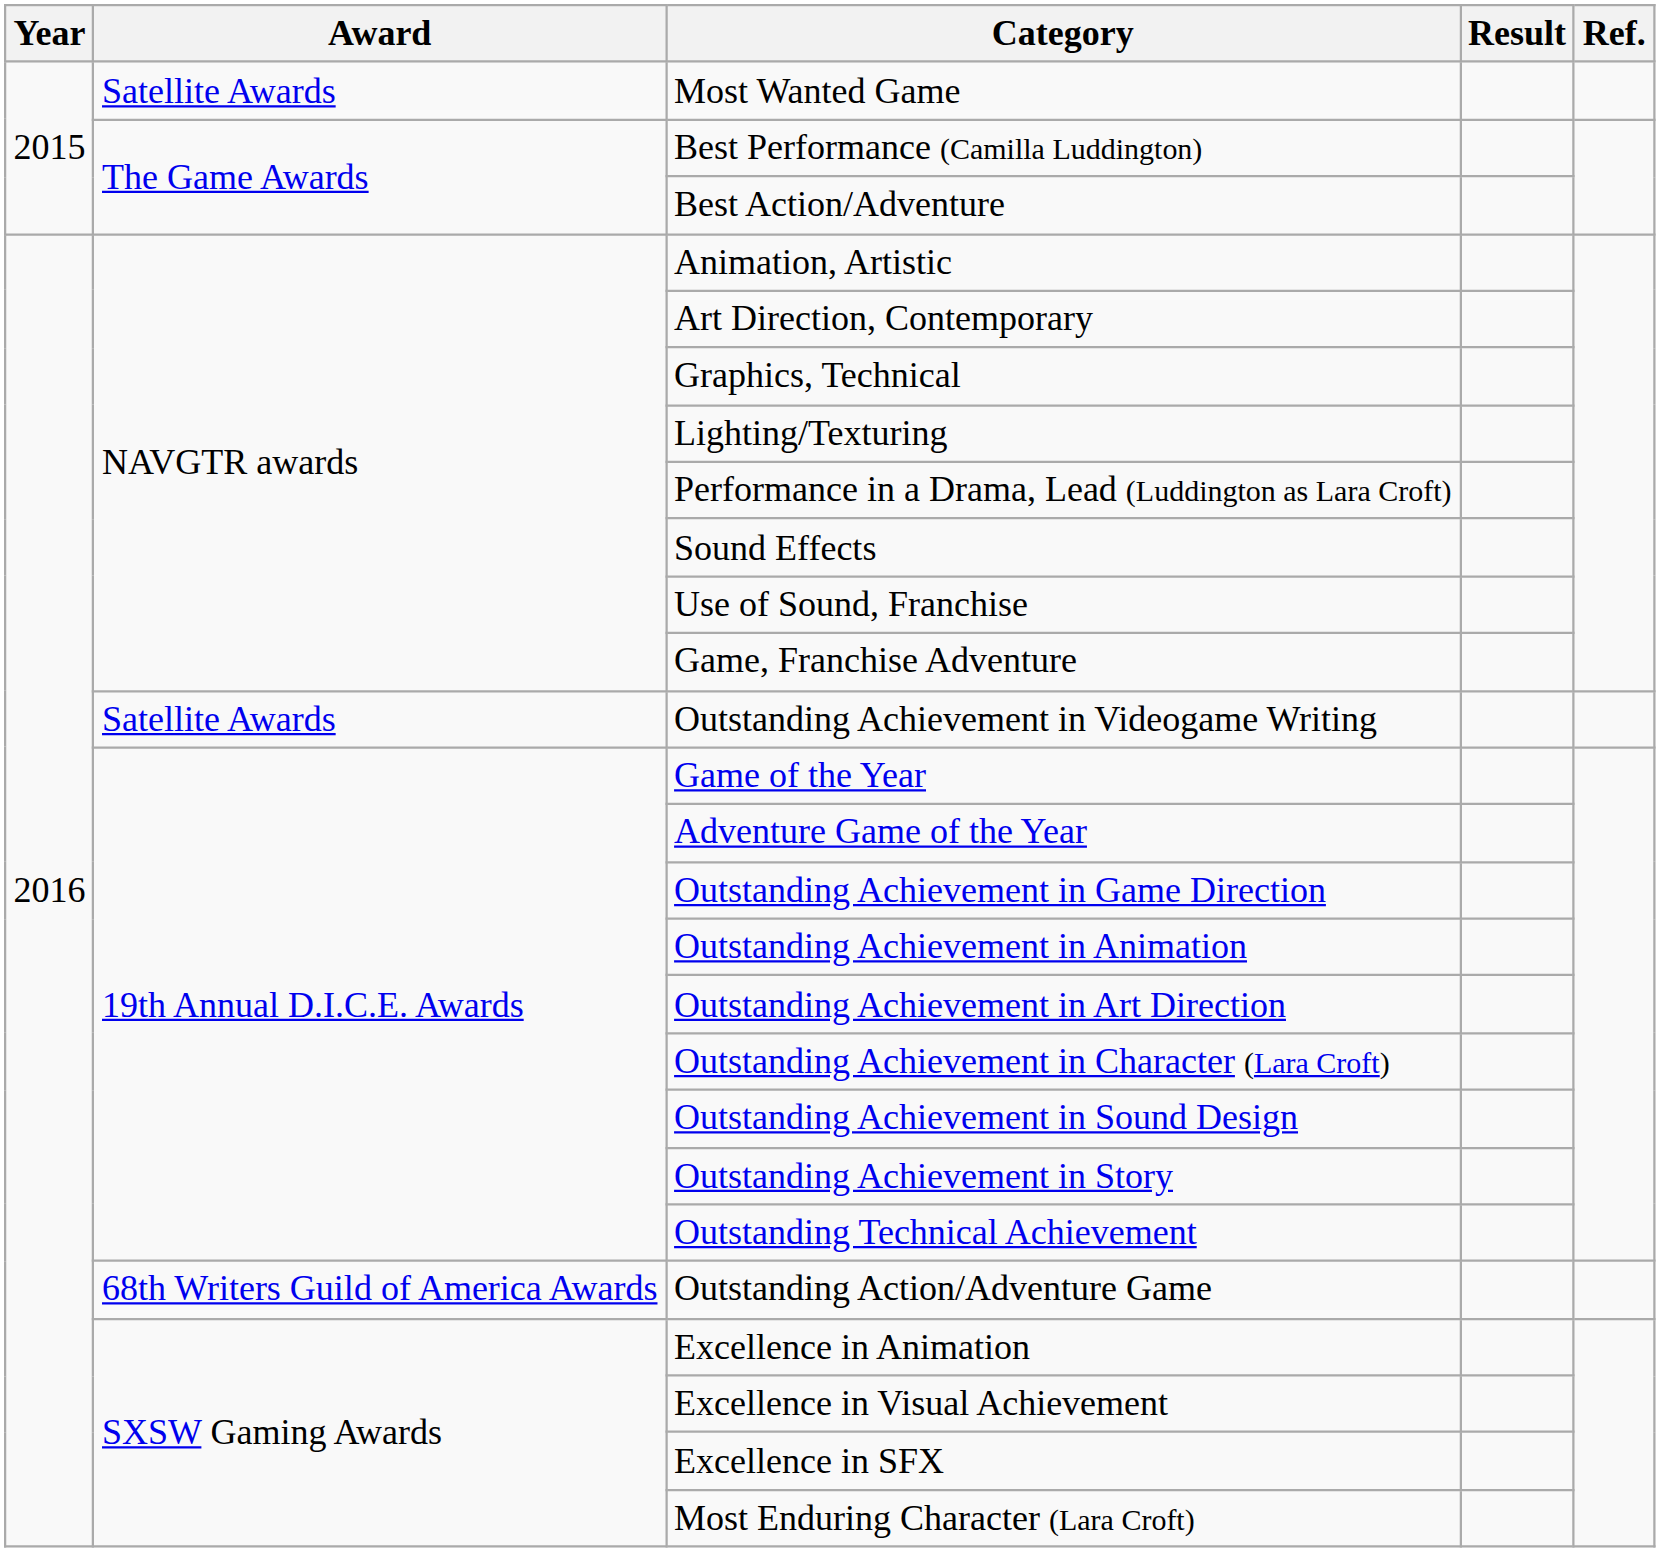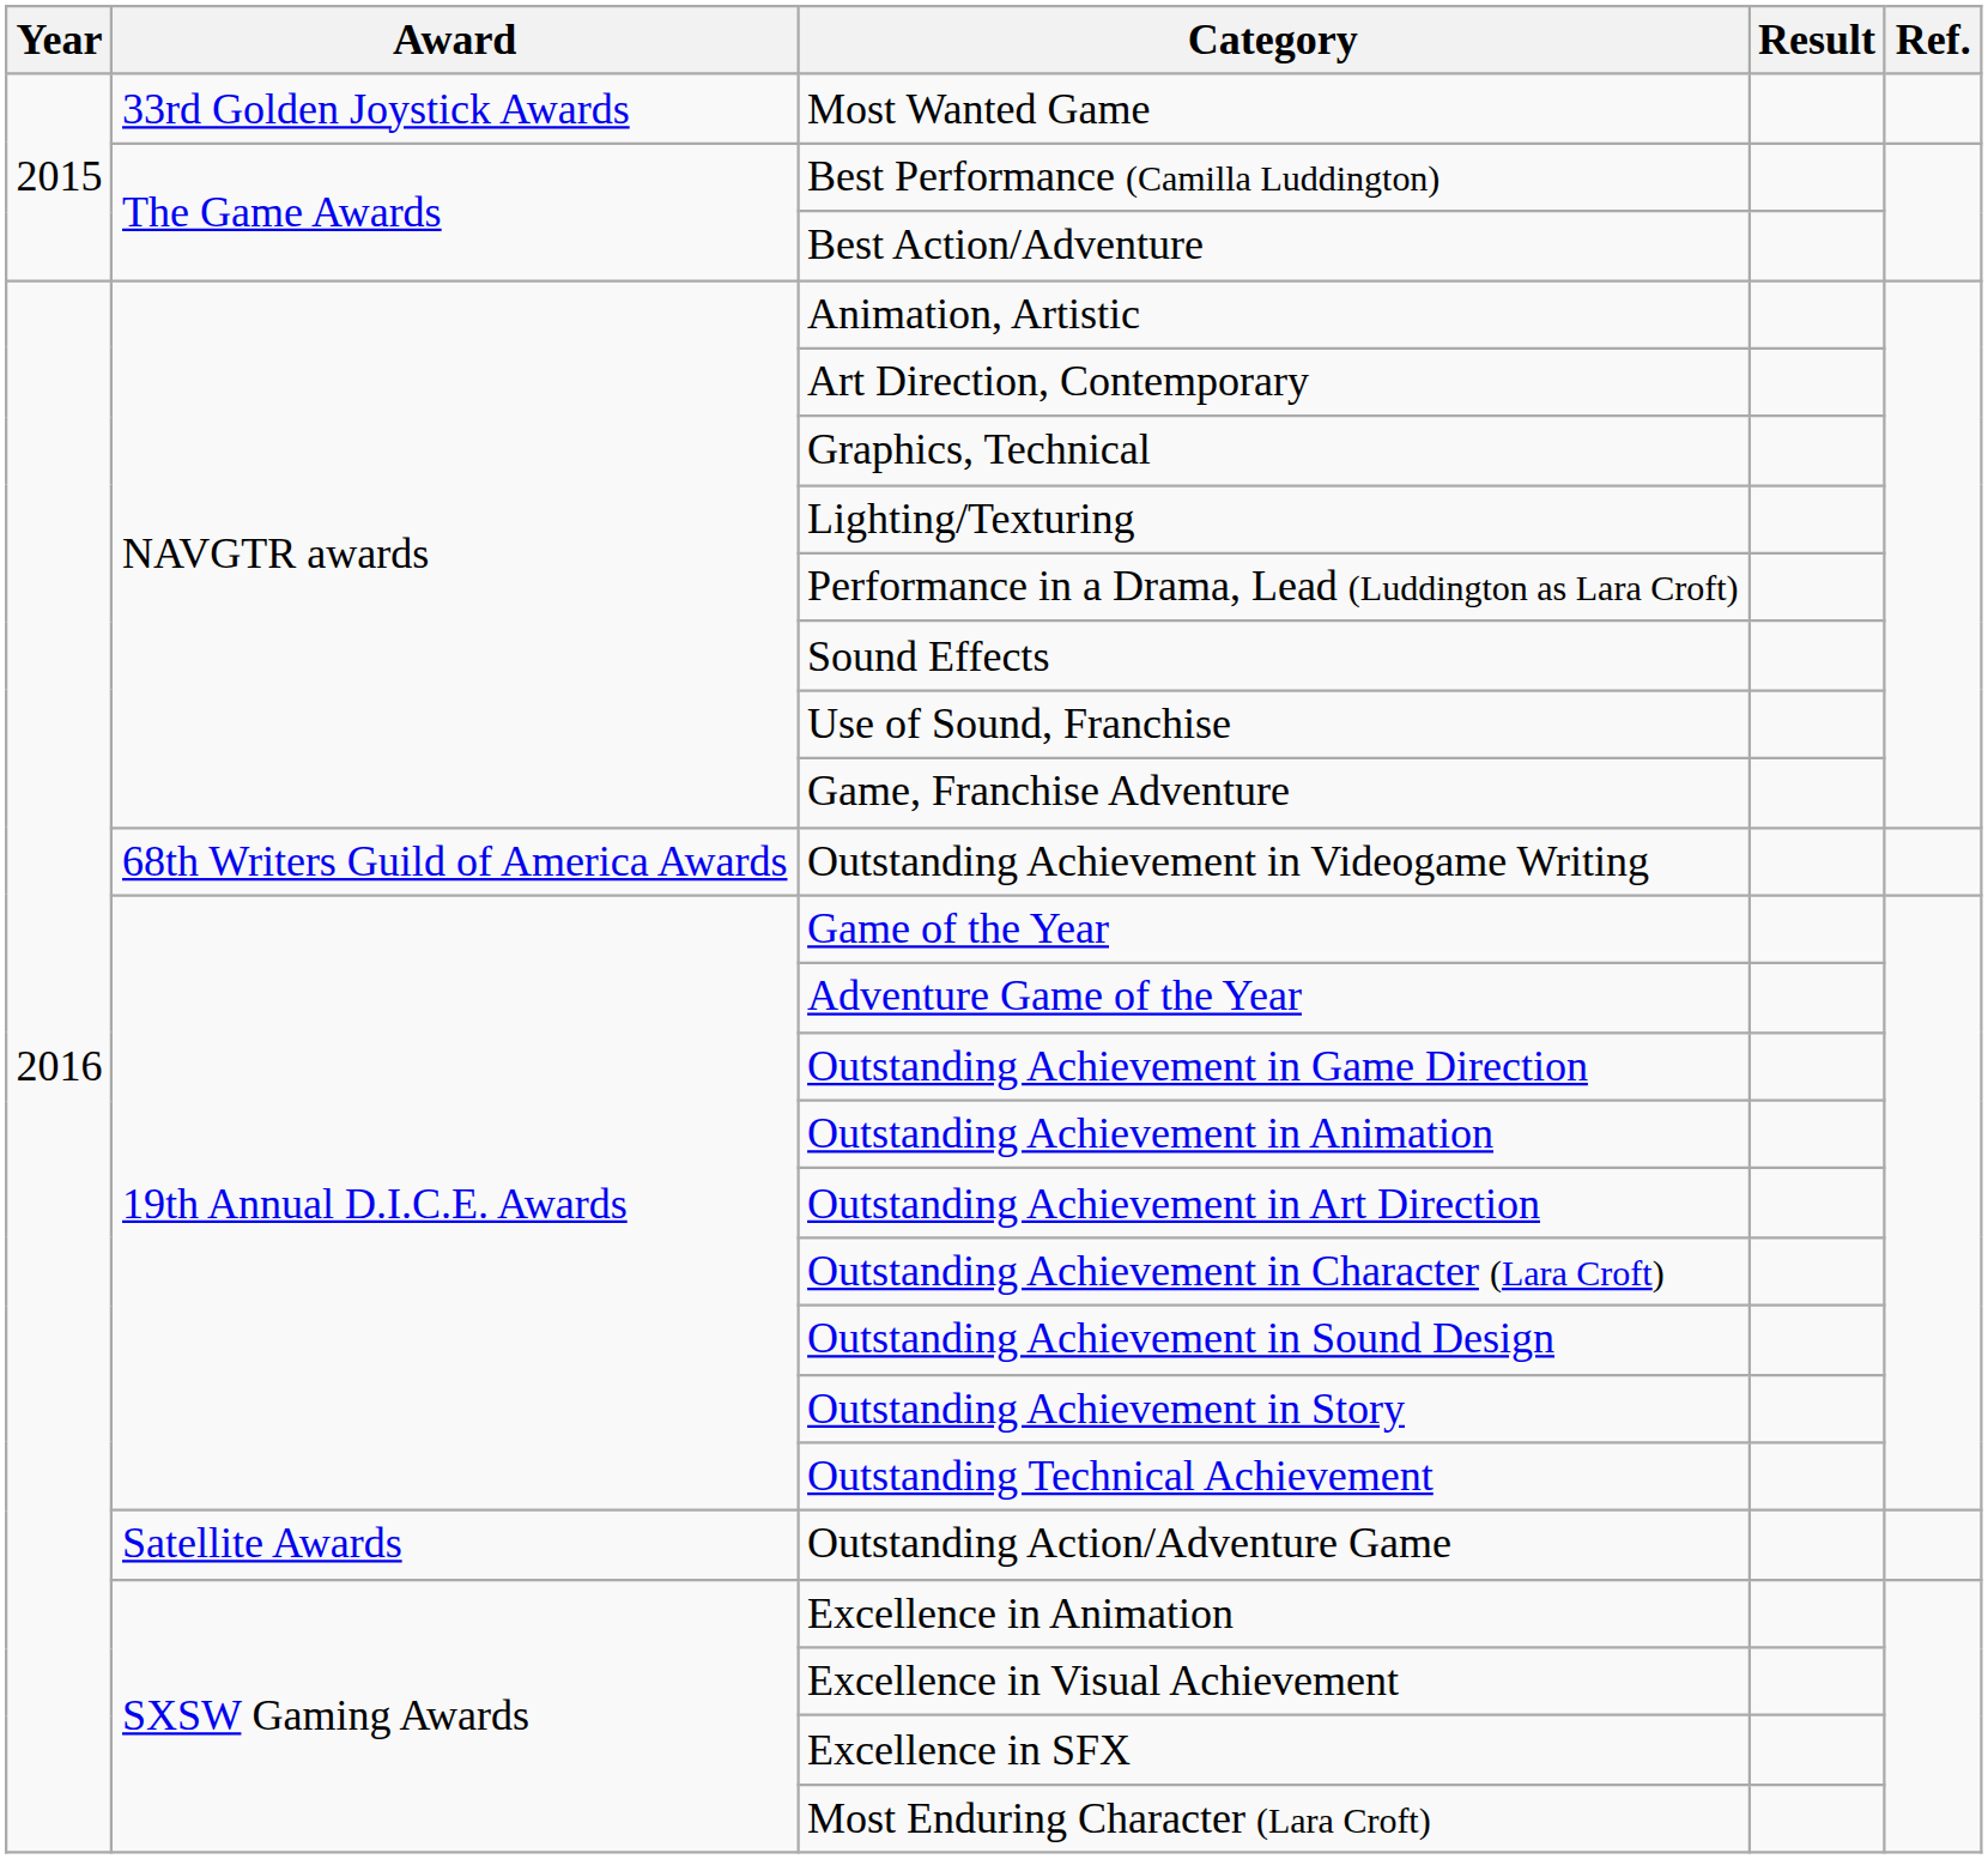 <table class="wikitable sortable">
 <tr>
 <th>Year</th>
 <th>Award</th>
 <th>Category</th>
 <th>Result</th>
 <th>Ref.</th>
 </tr>
 <tr>
 <td rowspan="3">2015</td>
-<td><a href='#'>Satellite Awards</a></td>
+<td><a href='#'>33rd Golden Joystick Awards</a></td>
 <td>Most Wanted Game</td>
 <td></td>
 <td style="text-align:center;"></td>
 </tr>
 <tr>
 <td rowspan="2"><a href='#'>The Game Awards</a></td>
 <td>Best Performance <small>(Camilla Luddington)</small></td>
 <td></td>
 <td rowspan="2" style="text-align:center;"></td>
 </tr>
 <tr>
 <td>Best Action/Adventure</td>
 <td></td>
 </tr>
 <tr>
 <td rowspan="23">2016</td>
 <td rowspan="8">NAVGTR awards</td>
 <td>Animation, Artistic</td>
 <td></td>
 <td rowspan="8" style="text-align:center;"></td>
 </tr>
 <tr>
 <td>Art Direction, Contemporary</td>
 <td></td>
 </tr>
 <tr>
 <td>Graphics, Technical</td>
 <td></td>
 </tr>
 <tr>
 <td>Lighting/Texturing</td>
 <td></td>
 </tr>
 <tr>
 <td>Performance in a Drama, Lead <small>(Luddington as Lara Croft)</small></td>
 <td></td>
 </tr>
 <tr>
 <td>Sound Effects</td>
 <td></td>
 </tr>
 <tr>
 <td>Use of Sound, Franchise</td>
 <td></td>
 </tr>
 <tr>
 <td>Game, Franchise Adventure</td>
 <td></td>
 </tr>
 <tr>
-<td><a href='#'>Satellite Awards</a></td>
+<td><a href='#'>68th Writers Guild of America Awards</a></td>
 <td>Outstanding Achievement in Videogame Writing</td>
 <td></td>
 <td style="text-align:center;"></td>
 </tr>
 <tr>
 <td rowspan="9"><a href='#'>19th Annual D.I.C.E. Awards</a></td>
 <td><a href='#'>Game of the Year</a></td>
 <td></td>
 <td rowspan="9" style="text-align:center;"></td>
 </tr>
 <tr>
 <td><a href='#'>Adventure Game of the Year</a></td>
 <td></td>
 </tr>
 <tr>
 <td><a href='#'>Outstanding Achievement in Game Direction</a></td>
 <td></td>
 </tr>
 <tr>
 <td><a href='#'>Outstanding Achievement in Animation</a></td>
 <td></td>
 </tr>
 <tr>
 <td><a href='#'>Outstanding Achievement in Art Direction</a></td>
 <td></td>
 </tr>
 <tr>
 <td><a href='#'>Outstanding Achievement in Character</a> <small>(<a href='#'>Lara Croft</a>)</small></td>
 <td></td>
 </tr>
 <tr>
 <td><a href='#'>Outstanding Achievement in Sound Design</a></td>
 <td></td>
 </tr>
 <tr>
 <td><a href='#'>Outstanding Achievement in Story</a></td>
 <td></td>
 </tr>
 <tr>
 <td><a href='#'>Outstanding Technical Achievement</a></td>
 <td></td>
 </tr>
 <tr>
-<td><a href='#'>68th Writers Guild of America Awards</a></td>
+<td><a href='#'>Satellite Awards</a></td>
 <td>Outstanding Action/Adventure Game</td>
 <td></td>
 <td style="text-align:center;"></td>
 </tr>
 <tr>
 <td rowspan="4"><a href='#'>SXSW</a> Gaming Awards</td>
 <td>Excellence in Animation</td>
 <td></td>
 <td rowspan="4" style="text-align:center;"></td>
 </tr>
 <tr>
 <td>Excellence in Visual Achievement</td>
 <td></td>
 </tr>
 <tr>
 <td>Excellence in SFX</td>
 <td></td>
 </tr>
 <tr>
 <td>Most Enduring Character <small>(Lara Croft)</small></td>
 <td></td>
 </tr>
 </table>
